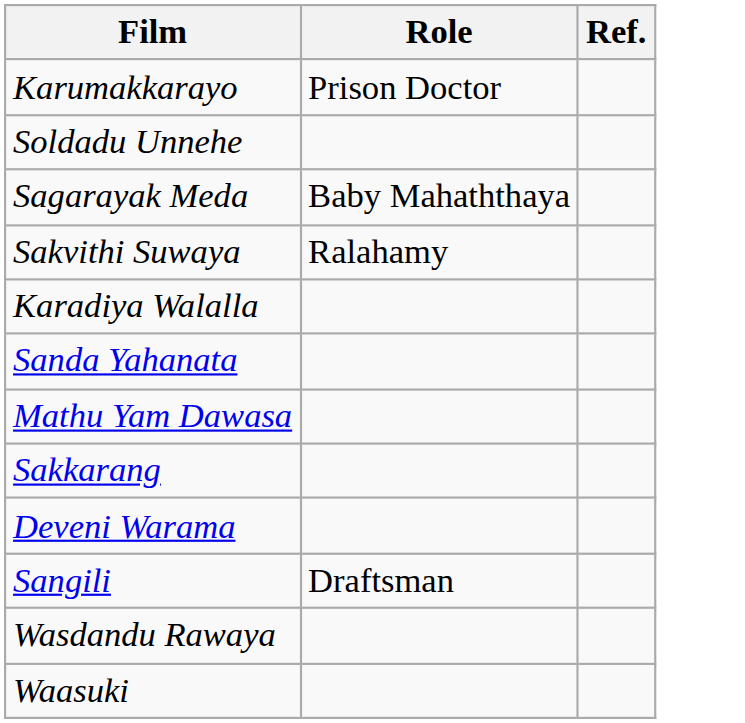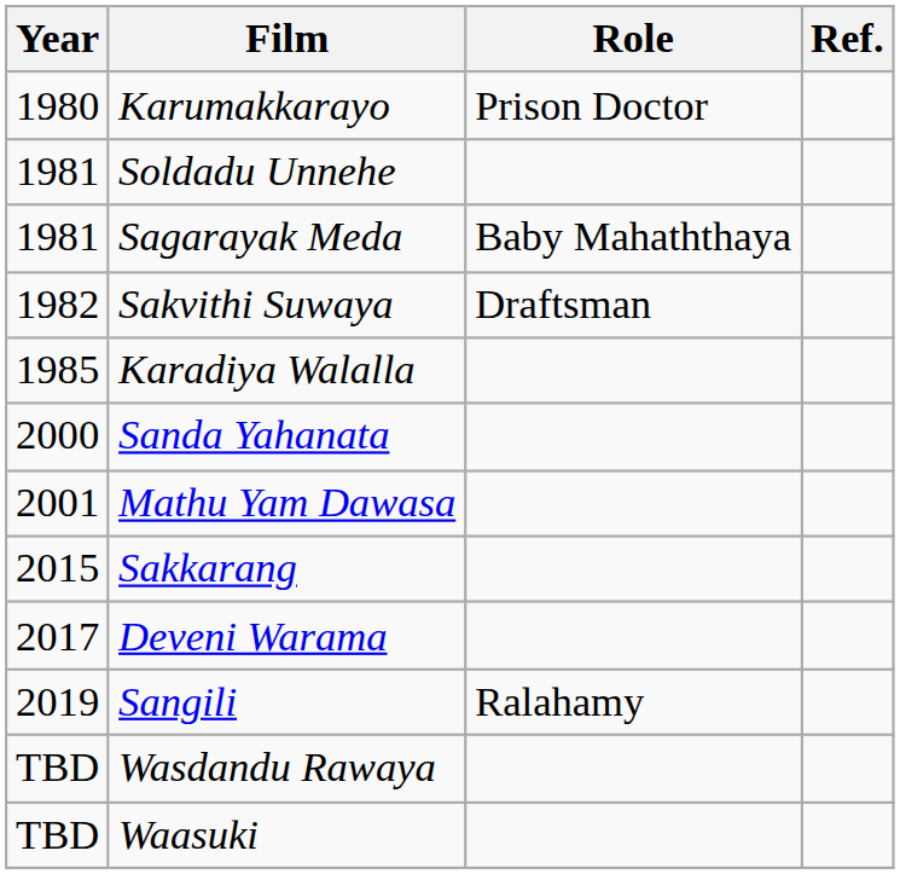 <table class="wikitable">
 <tr>
+<th>Year</th>
 <th>Film</th>
 <th>Role</th>
 <th>Ref.</th>
 </tr>
 <tr>
+<td>1980</td>
 <td><em>Karumakkarayo</em></td>
 <td>Prison Doctor</td>
 <td></td>
 </tr>
 <tr>
+<td>1981</td>
 <td><em>Soldadu Unnehe</em></td>
 <td></td>
 <td></td>
 </tr>
 <tr>
+<td>1981</td>
 <td><em>Sagarayak Meda</em></td>
 <td>Baby Mahaththaya</td>
 <td></td>
 </tr>
 <tr>
+<td>1982</td>
 <td><em>Sakvithi Suwaya</em></td>
-<td>Ralahamy</td>
+<td>Draftsman</td>
 <td></td>
 </tr>
 <tr>
+<td>1985</td>
 <td><em>Karadiya Walalla</em></td>
 <td></td>
 <td></td>
 </tr>
 <tr>
+<td>2000</td>
 <td><em><a href='#'>Sanda Yahanata</a></em></td>
 <td></td>
 <td></td>
 </tr>
 <tr>
+<td>2001</td>
 <td><em><a href='#'>Mathu Yam Dawasa</a></em></td>
 <td></td>
 <td></td>
 </tr>
 <tr>
+<td>2015</td>
 <td><em><a href='#'>Sakkarang</a></em></td>
 <td></td>
 <td></td>
 </tr>
 <tr>
+<td>2017</td>
 <td><em><a href='#'>Deveni Warama</a></em></td>
 <td></td>
 <td></td>
 </tr>
 <tr>
+<td>2019</td>
 <td><em><a href='#'>Sangili</a></em></td>
-<td>Draftsman</td>
+<td>Ralahamy</td>
 <td></td>
 </tr>
 <tr>
+<td>TBD</td>
 <td><em>Wasdandu Rawaya</em></td>
 <td></td>
 <td></td>
 </tr>
 <tr>
+<td>TBD</td>
 <td><em>Waasuki</em></td>
 <td></td>
 <td></td>
 </tr>
 </table>
